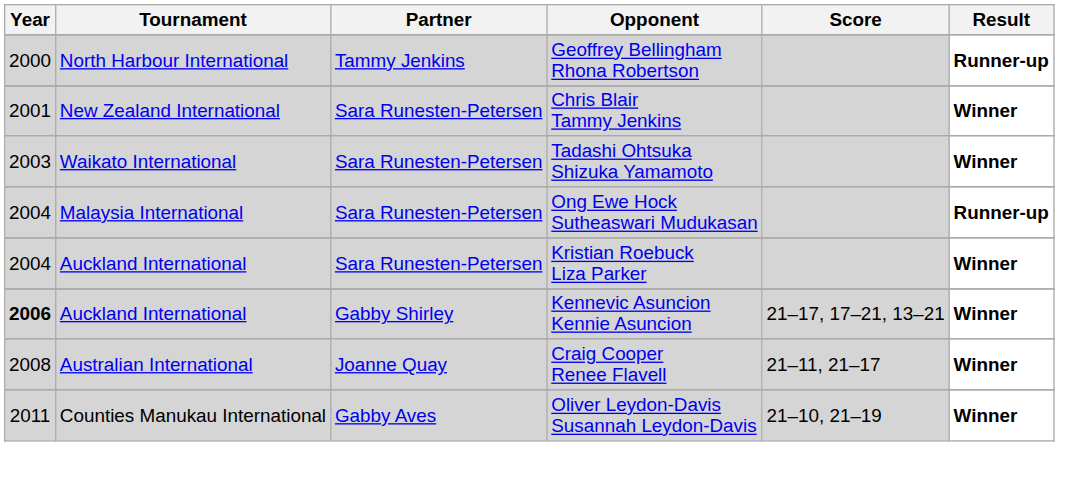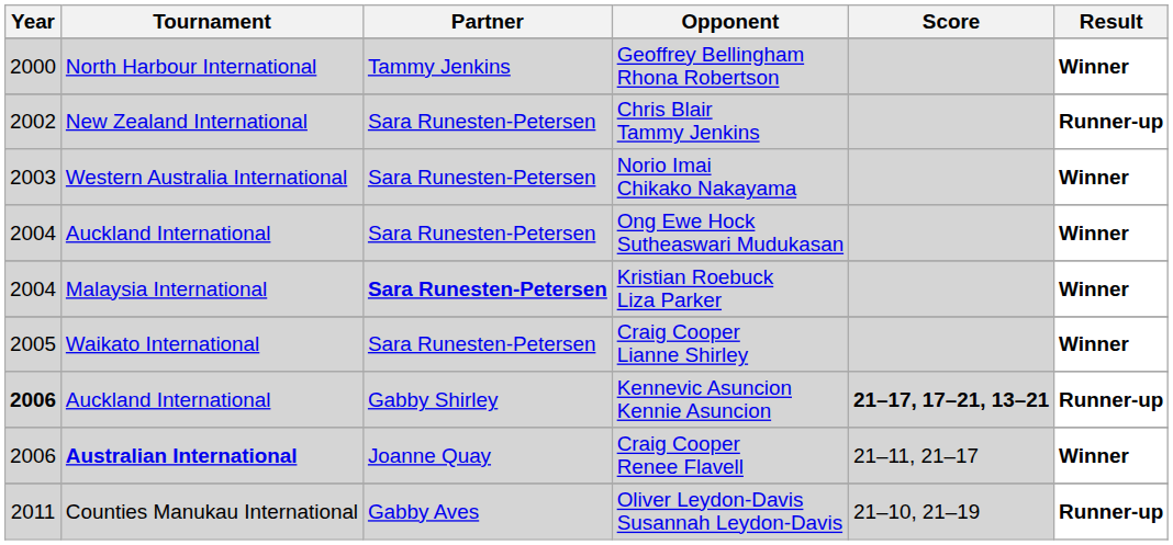 <table class="sortable wikitable" style="font-size: 90%;">
 <tr>
 <th>Year</th>
 <th>Tournament</th>
 <th>Partner</th>
 <th>Opponent</th>
 <th>Score</th>
 <th>Result</th>
 </tr>
 <tr>
 </tr>
 <tr style="background:#D5D5D5">
 <td align="center">2000</td>
 <td align="left"><a href='#'>North Harbour International</a></td>
 <td align="left"> <a href='#'>Tammy Jenkins</a></td>
 <td align="left"> <a href='#'>Geoffrey Bellingham</a><br> <a href='#'>Rhona Robertson</a></td>
 <td align="left"></td>
-<td style="text-align:left; background:white"> <strong>Runner-up</strong></td>
-</tr>
-<tr>
-</tr>
-<tr style="background:#D5D5D5">
-<td align="center">2001</td>
-<td align="left"><a href='#'>New Zealand International</a></td>
-<td align="left"> <a href='#'>Sara Runesten-Petersen</a></td>
-<td align="left"> <a href='#'>Chris Blair</a><br> <a href='#'>Tammy Jenkins</a></td>
-<td align="left"></td>
 <td style="text-align:left; background:white"> <strong>Winner</strong></td>
 </tr>
 <tr>
 </tr>
 <tr style="background:#D5D5D5">
-<td align="center">2003</td>
-<td align="left"><a href='#'>Waikato International</a></td>
+<td align="center">2002</td>
+<td align="left"><a href='#'>New Zealand International</a></td>
 <td align="left"> <a href='#'>Sara Runesten-Petersen</a></td>
-<td align="left"> <a href='#'>Tadashi Ohtsuka</a><br> <a href='#'>Shizuka Yamamoto</a></td>
+<td align="left"> <a href='#'>Chris Blair</a><br> <a href='#'>Tammy Jenkins</a></td>
 <td align="left"></td>
-<td style="text-align:left; background:white"> <strong>Winner</strong></td>
+<td style="text-align:left; background:white"> <strong>Runner-up</strong></td>
 </tr>
 <tr>
 </tr>
 <tr>
 </tr>
 <tr style="background:#D5D5D5">
-<td align="center">2004</td>
-<td align="left"><a href='#'>Malaysia International</a></td>
+<td align="center">2003</td>
+<td align="left"><a href='#'>Western Australia International</a></td>
 <td align="left"> <a href='#'>Sara Runesten-Petersen</a></td>
-<td align="left"> <a href='#'>Ong Ewe Hock</a><br> <a href='#'>Sutheaswari Mudukasan</a></td>
+<td align="left"> <a href='#'>Norio Imai</a><br> <a href='#'>Chikako Nakayama</a></td>
 <td align="left"></td>
-<td style="text-align:left; background:white"> <strong>Runner-up</strong></td>
+<td style="text-align:left; background:white"> <strong>Winner</strong></td>
 </tr>
 <tr>
 </tr>
 <tr style="background:#D5D5D5">
 <td align="center">2004</td>
 <td align="left"><a href='#'>Auckland International</a></td>
 <td align="left"> <a href='#'>Sara Runesten-Petersen</a></td>
+<td align="left"> <a href='#'>Ong Ewe Hock</a><br> <a href='#'>Sutheaswari Mudukasan</a></td>
+<td align="left"></td>
+<td style="text-align:left; background:white"> <strong>Winner</strong></td>
+</tr>
+<tr>
+</tr>
+<tr style="background:#D5D5D5">
+<td align="center">2004</td>
+<td align="left"><a href='#'>Malaysia International</a></td>
+<td align="left"><strong> <a href='#'>Sara Runesten-Petersen</a></strong></td>
 <td align="left"> <a href='#'>Kristian Roebuck</a><br> <a href='#'>Liza Parker</a></td>
 <td align="left"></td>
 <td style="text-align:left; background:white"> <strong>Winner</strong></td>
 </tr>
 <tr>
+</tr>
+<tr style="background:#D5D5D5">
+<td align="center">2005</td>
+<td align="left"><a href='#'>Waikato International</a></td>
+<td align="left"> <a href='#'>Sara Runesten-Petersen</a></td>
+<td align="left"> <a href='#'>Craig Cooper</a><br> <a href='#'>Lianne Shirley</a></td>
+<td align="left"></td>
+<td style="text-align:left; background:white"> <strong>Winner</strong></td>
 </tr>
 <tr>
 </tr>
 <tr style="background:#D5D5D5">
 <td align="center"><strong>2006</strong></td>
 <td align="left"><a href='#'>Auckland International</a></td>
 <td align="left"> <a href='#'>Gabby Shirley</a></td>
 <td align="left"> <a href='#'>Kennevic Asuncion</a><br> <a href='#'>Kennie Asuncion</a></td>
-<td align="left">21–17, 17–21, 13–21</td>
-<td style="text-align:left; background:white"> <strong>Winner</strong></td>
+<td align="left"><strong>21–17, 17–21, 13–21</strong></td>
+<td style="text-align:left; background:white"> <strong>Runner-up</strong></td>
 </tr>
 <tr>
 </tr>
 <tr style="background:#D5D5D5">
-<td align="center">2008</td>
-<td align="left"><a href='#'>Australian International</a></td>
+<td align="center">2006</td>
+<td align="left"><strong><a href='#'>Australian International</a></strong></td>
 <td align="left"> <a href='#'>Joanne Quay</a></td>
 <td align="left"> <a href='#'>Craig Cooper</a><br> <a href='#'>Renee Flavell</a></td>
 <td align="left">21–11, 21–17</td>
 <td style="text-align:left; background:white"> <strong>Winner</strong></td>
 </tr>
 <tr>
 </tr>
 <tr style="background:#D5D5D5">
 <td align="center">2011</td>
 <td align="left">Counties Manukau International</td>
 <td align="left"> <a href='#'>Gabby Aves</a></td>
 <td align="left"> <a href='#'>Oliver Leydon-Davis</a><br> <a href='#'>Susannah Leydon-Davis</a></td>
 <td align="left">21–10, 21–19</td>
-<td style="text-align:left; background:white"> <strong>Winner</strong></td>
+<td style="text-align:left; background:white"> <strong>Runner-up</strong></td>
 </tr>
 </table>
